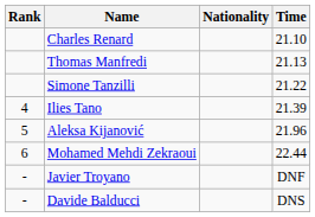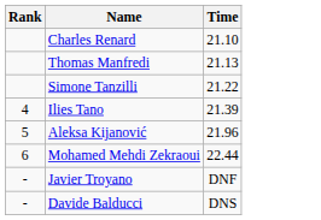 <table class="wikitable sortable" style="text-align:center;font-size:95%">
 <tr>
 <th>Rank</th>
 <th>Name</th>
-<th>Nationality</th>
 <th>Time</th>
 </tr>
 <tr>
 <td></td>
 <td align=left><a href='#'>Charles Renard</a></td>
-<td align=left></td>
 <td>21.10</td>
 </tr>
 <tr>
 <td></td>
 <td align=left><a href='#'>Thomas Manfredi</a></td>
-<td align=left></td>
 <td>21.13</td>
 </tr>
 <tr>
 <td></td>
 <td align=left><a href='#'>Simone Tanzilli</a></td>
-<td align=left></td>
 <td>21.22</td>
 </tr>
 <tr>
 <td>4</td>
 <td align=left><a href='#'>Ilies Tano</a></td>
-<td align=left></td>
 <td>21.39</td>
 </tr>
 <tr>
 <td>5</td>
 <td align=left><a href='#'>Aleksa Kijanović</a></td>
-<td align=left></td>
 <td>21.96</td>
 </tr>
 <tr>
 <td>6</td>
 <td align=left><a href='#'>Mohamed Mehdi Zekraoui</a></td>
-<td align=left></td>
 <td>22.44</td>
 </tr>
 <tr>
 <td>-</td>
 <td align=left><a href='#'>Javier Troyano</a></td>
-<td align=left></td>
 <td>DNF</td>
 </tr>
 <tr>
 <td>-</td>
 <td align=left><a href='#'>Davide Balducci</a></td>
-<td align=left></td>
 <td>DNS</td>
 </tr>
 </table>
